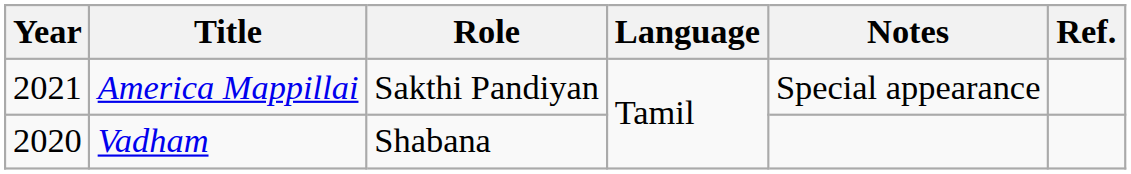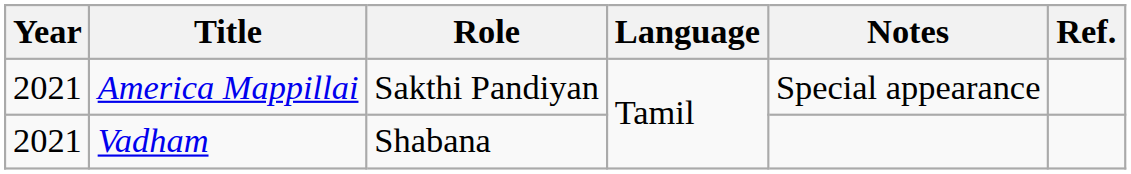 <table class="wikitable sortable">
 <tr>
 <th>Year</th>
 <th>Title</th>
 <th>Role</th>
 <th>Language</th>
 <th class="unsortable">Notes</th>
 <th class="unsortable">Ref.</th>
 </tr>
 <tr>
 <td>2021</td>
 <td><em><a href='#'>America Mappillai</a></em></td>
 <td>Sakthi Pandiyan</td>
 <td rowspan="2">Tamil</td>
 <td>Special appearance</td>
 <td></td>
 </tr>
 <tr>
-<td>2020</td>
+<td>2021</td>
 <td><em><a href='#'>Vadham</a></em></td>
 <td>Shabana</td>
 <td></td>
 <td></td>
 </tr>
 </table>
